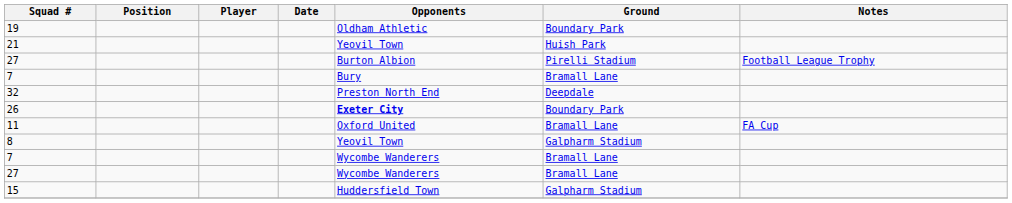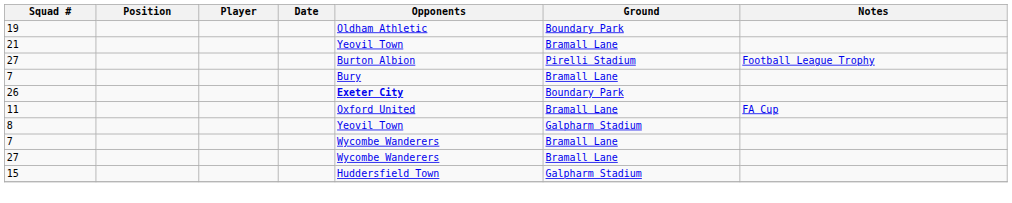 <table width=98% class="wikitable sortable" style="text-align:center; font-size:95%; text-align:left">
 <tr>
 <th>Squad #</th>
 <th>Position</th>
 <th>Player</th>
 <th>Date</th>
 <th>Opponents</th>
 <th>Ground</th>
 <th>Notes</th>
 </tr>
 <tr>
 <td>19</td>
 <td></td>
 <td></td>
 <td></td>
 <td><a href='#'>Oldham Athletic</a></td>
 <td><a href='#'>Boundary Park</a></td>
 <td></td>
 </tr>
 <tr>
 <td>21</td>
 <td></td>
 <td></td>
 <td></td>
 <td><a href='#'>Yeovil Town</a></td>
-<td><a href='#'>Huish Park</a></td>
+<td><a href='#'>Bramall Lane</a></td>
 <td></td>
 </tr>
 <tr>
 <td>27</td>
 <td></td>
 <td></td>
 <td></td>
 <td><a href='#'>Burton Albion</a></td>
 <td><a href='#'>Pirelli Stadium</a></td>
 <td><a href='#'>Football League Trophy</a></td>
 </tr>
 <tr>
 <td>7</td>
 <td></td>
 <td></td>
 <td></td>
 <td><a href='#'>Bury</a></td>
 <td><a href='#'>Bramall Lane</a></td>
-<td></td>
-</tr>
-<tr>
-<td>32</td>
-<td></td>
-<td></td>
-<td></td>
-<td><a href='#'>Preston North End</a></td>
-<td><a href='#'>Deepdale</a></td>
 <td></td>
 </tr>
 <tr>
 <td>26</td>
 <td></td>
 <td></td>
 <td></td>
 <td><strong><a href='#'>Exeter City</a></strong></td>
 <td><a href='#'>Boundary Park</a></td>
 <td></td>
 </tr>
 <tr>
 <td>11</td>
 <td></td>
 <td></td>
 <td></td>
 <td><a href='#'>Oxford United</a></td>
 <td><a href='#'>Bramall Lane</a></td>
 <td><a href='#'>FA Cup</a></td>
 </tr>
 <tr>
 <td>8</td>
 <td></td>
 <td></td>
 <td></td>
 <td><a href='#'>Yeovil Town</a></td>
 <td><a href='#'>Galpharm Stadium</a></td>
 <td></td>
 </tr>
 <tr>
 <td>7</td>
 <td></td>
 <td></td>
 <td></td>
 <td><a href='#'>Wycombe Wanderers</a></td>
 <td><a href='#'>Bramall Lane</a></td>
 <td></td>
 </tr>
 <tr>
 <td>27</td>
 <td></td>
 <td></td>
 <td></td>
 <td><a href='#'>Wycombe Wanderers</a></td>
 <td><a href='#'>Bramall Lane</a></td>
 <td></td>
 </tr>
 <tr>
 <td>15</td>
 <td></td>
 <td></td>
 <td></td>
 <td><a href='#'>Huddersfield Town</a></td>
 <td><a href='#'>Galpharm Stadium</a></td>
 <td></td>
 </tr>
 <tr>
 </tr>
 </table>
